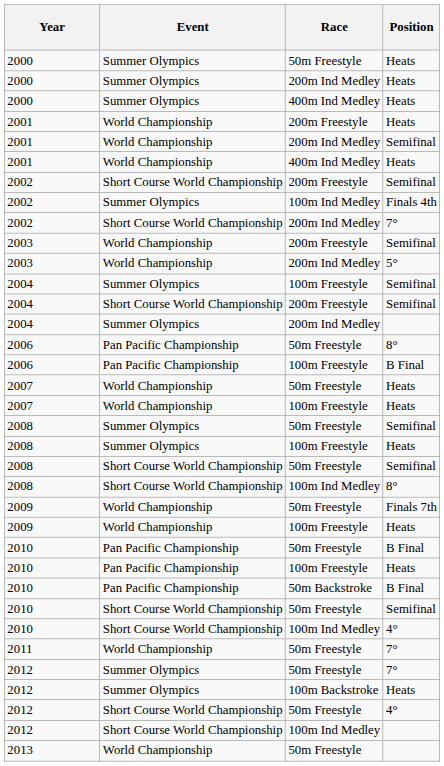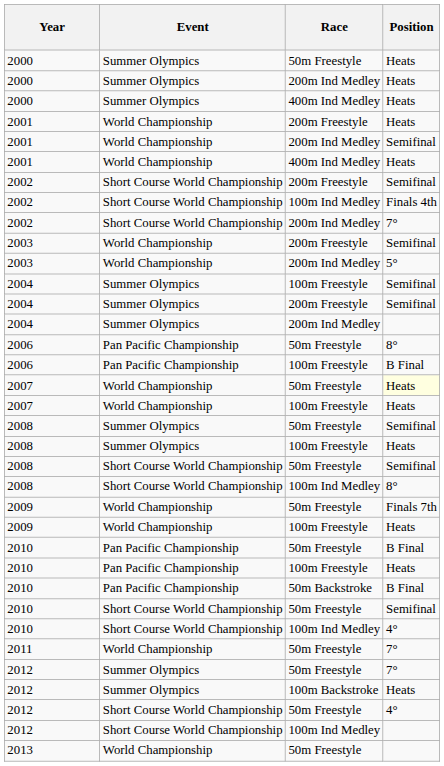 <table class="wikitable sortable">
 <tr>
 <th><blockquote><strong>Year</strong></blockquote></th>
 <th><strong>Event</strong></th>
 <th><strong>Race</strong></th>
 <th><strong>Position</strong></th>
 </tr>
 <tr>
 <td>2000</td>
 <td>Summer Olympics</td>
 <td>50m Freestyle</td>
 <td>Heats</td>
 </tr>
 <tr>
 <td>2000</td>
 <td>Summer Olympics</td>
 <td>200m Ind Medley</td>
 <td>Heats</td>
 </tr>
 <tr>
 <td>2000</td>
 <td>Summer Olympics</td>
 <td>400m Ind Medley</td>
 <td>Heats</td>
 </tr>
 <tr>
 <td>2001</td>
 <td>World Championship</td>
 <td>200m Freestyle</td>
 <td>Heats</td>
 </tr>
 <tr>
 <td>2001</td>
 <td>World Championship</td>
 <td>200m Ind Medley</td>
 <td>Semifinal</td>
 </tr>
 <tr>
 <td>2001</td>
 <td>World Championship</td>
 <td>400m Ind Medley</td>
 <td>Heats</td>
 </tr>
 <tr>
 <td>2002</td>
 <td>Short Course World Championship</td>
 <td>200m Freestyle</td>
 <td>Semifinal</td>
 </tr>
 <tr>
 <td>2002</td>
-<td>Summer Olympics</td>
+<td>Short Course World Championship</td>
 <td>100m Ind Medley</td>
 <td>Finals 4th</td>
 </tr>
 <tr>
 <td>2002</td>
 <td>Short Course World Championship</td>
 <td>200m Ind Medley</td>
 <td>7°</td>
 </tr>
 <tr>
 <td>2003</td>
 <td>World Championship</td>
 <td>200m Freestyle</td>
 <td>Semifinal</td>
 </tr>
 <tr>
 <td>2003</td>
 <td>World Championship</td>
 <td>200m Ind Medley</td>
 <td>5°</td>
 </tr>
 <tr>
 <td>2004</td>
 <td>Summer Olympics</td>
 <td>100m Freestyle</td>
 <td>Semifinal</td>
 </tr>
 <tr>
 <td>2004</td>
-<td>Short Course World Championship</td>
+<td>Summer Olympics</td>
 <td>200m Freestyle</td>
 <td>Semifinal</td>
 </tr>
 <tr>
 <td>2004</td>
 <td>Summer Olympics</td>
 <td>200m Ind Medley</td>
 <td></td>
 </tr>
 <tr>
 <td>2006</td>
 <td>Pan Pacific Championship</td>
 <td>50m Freestyle</td>
 <td>8°</td>
 </tr>
 <tr>
 <td>2006</td>
 <td>Pan Pacific Championship</td>
 <td>100m Freestyle</td>
 <td>B Final</td>
 </tr>
 <tr>
 <td>2007</td>
 <td>World Championship</td>
 <td>50m Freestyle</td>
-<td>Heats</td>
+<td style="background: lightyellow;">Heats</td>
 </tr>
 <tr>
 <td>2007</td>
 <td>World Championship</td>
 <td>100m Freestyle</td>
 <td>Heats</td>
 </tr>
 <tr>
 <td>2008</td>
 <td>Summer Olympics</td>
 <td>50m Freestyle</td>
 <td>Semifinal</td>
 </tr>
 <tr>
 <td>2008</td>
 <td>Summer Olympics</td>
 <td>100m Freestyle</td>
 <td>Heats</td>
 </tr>
 <tr>
 <td>2008</td>
 <td>Short Course World Championship</td>
 <td>50m Freestyle</td>
 <td>Semifinal</td>
 </tr>
 <tr>
 <td>2008</td>
 <td>Short Course World Championship</td>
 <td>100m Ind Medley</td>
 <td>8°</td>
 </tr>
 <tr>
 <td>2009</td>
 <td>World Championship</td>
 <td>50m Freestyle</td>
 <td>Finals 7th</td>
 </tr>
 <tr>
 <td>2009</td>
 <td>World Championship</td>
 <td>100m Freestyle</td>
 <td>Heats</td>
 </tr>
 <tr>
 <td>2010</td>
 <td>Pan Pacific Championship</td>
 <td>50m Freestyle</td>
 <td>B Final</td>
 </tr>
 <tr>
 <td>2010</td>
 <td>Pan Pacific Championship</td>
 <td>100m Freestyle</td>
 <td>Heats</td>
 </tr>
 <tr>
 <td>2010</td>
 <td>Pan Pacific Championship</td>
 <td>50m Backstroke</td>
 <td>B Final</td>
 </tr>
 <tr>
 <td>2010</td>
 <td>Short Course World Championship</td>
 <td>50m Freestyle</td>
 <td>Semifinal</td>
 </tr>
 <tr>
 <td>2010</td>
 <td>Short Course World Championship</td>
 <td>100m Ind Medley</td>
 <td>4°</td>
 </tr>
 <tr>
 <td>2011</td>
 <td>World Championship</td>
 <td>50m Freestyle</td>
 <td>7°</td>
 </tr>
 <tr>
 <td>2012</td>
 <td>Summer Olympics</td>
 <td>50m Freestyle</td>
 <td>7°</td>
 </tr>
 <tr>
 <td>2012</td>
 <td>Summer Olympics</td>
 <td>100m Backstroke</td>
 <td>Heats</td>
 </tr>
 <tr>
 <td>2012</td>
 <td>Short Course World Championship</td>
 <td>50m Freestyle</td>
 <td>4°</td>
 </tr>
 <tr>
 <td>2012</td>
 <td>Short Course World Championship</td>
 <td>100m Ind Medley</td>
 <td></td>
 </tr>
 <tr>
 <td>2013</td>
 <td>World Championship</td>
 <td>50m Freestyle</td>
 <td></td>
 </tr>
 </table>
